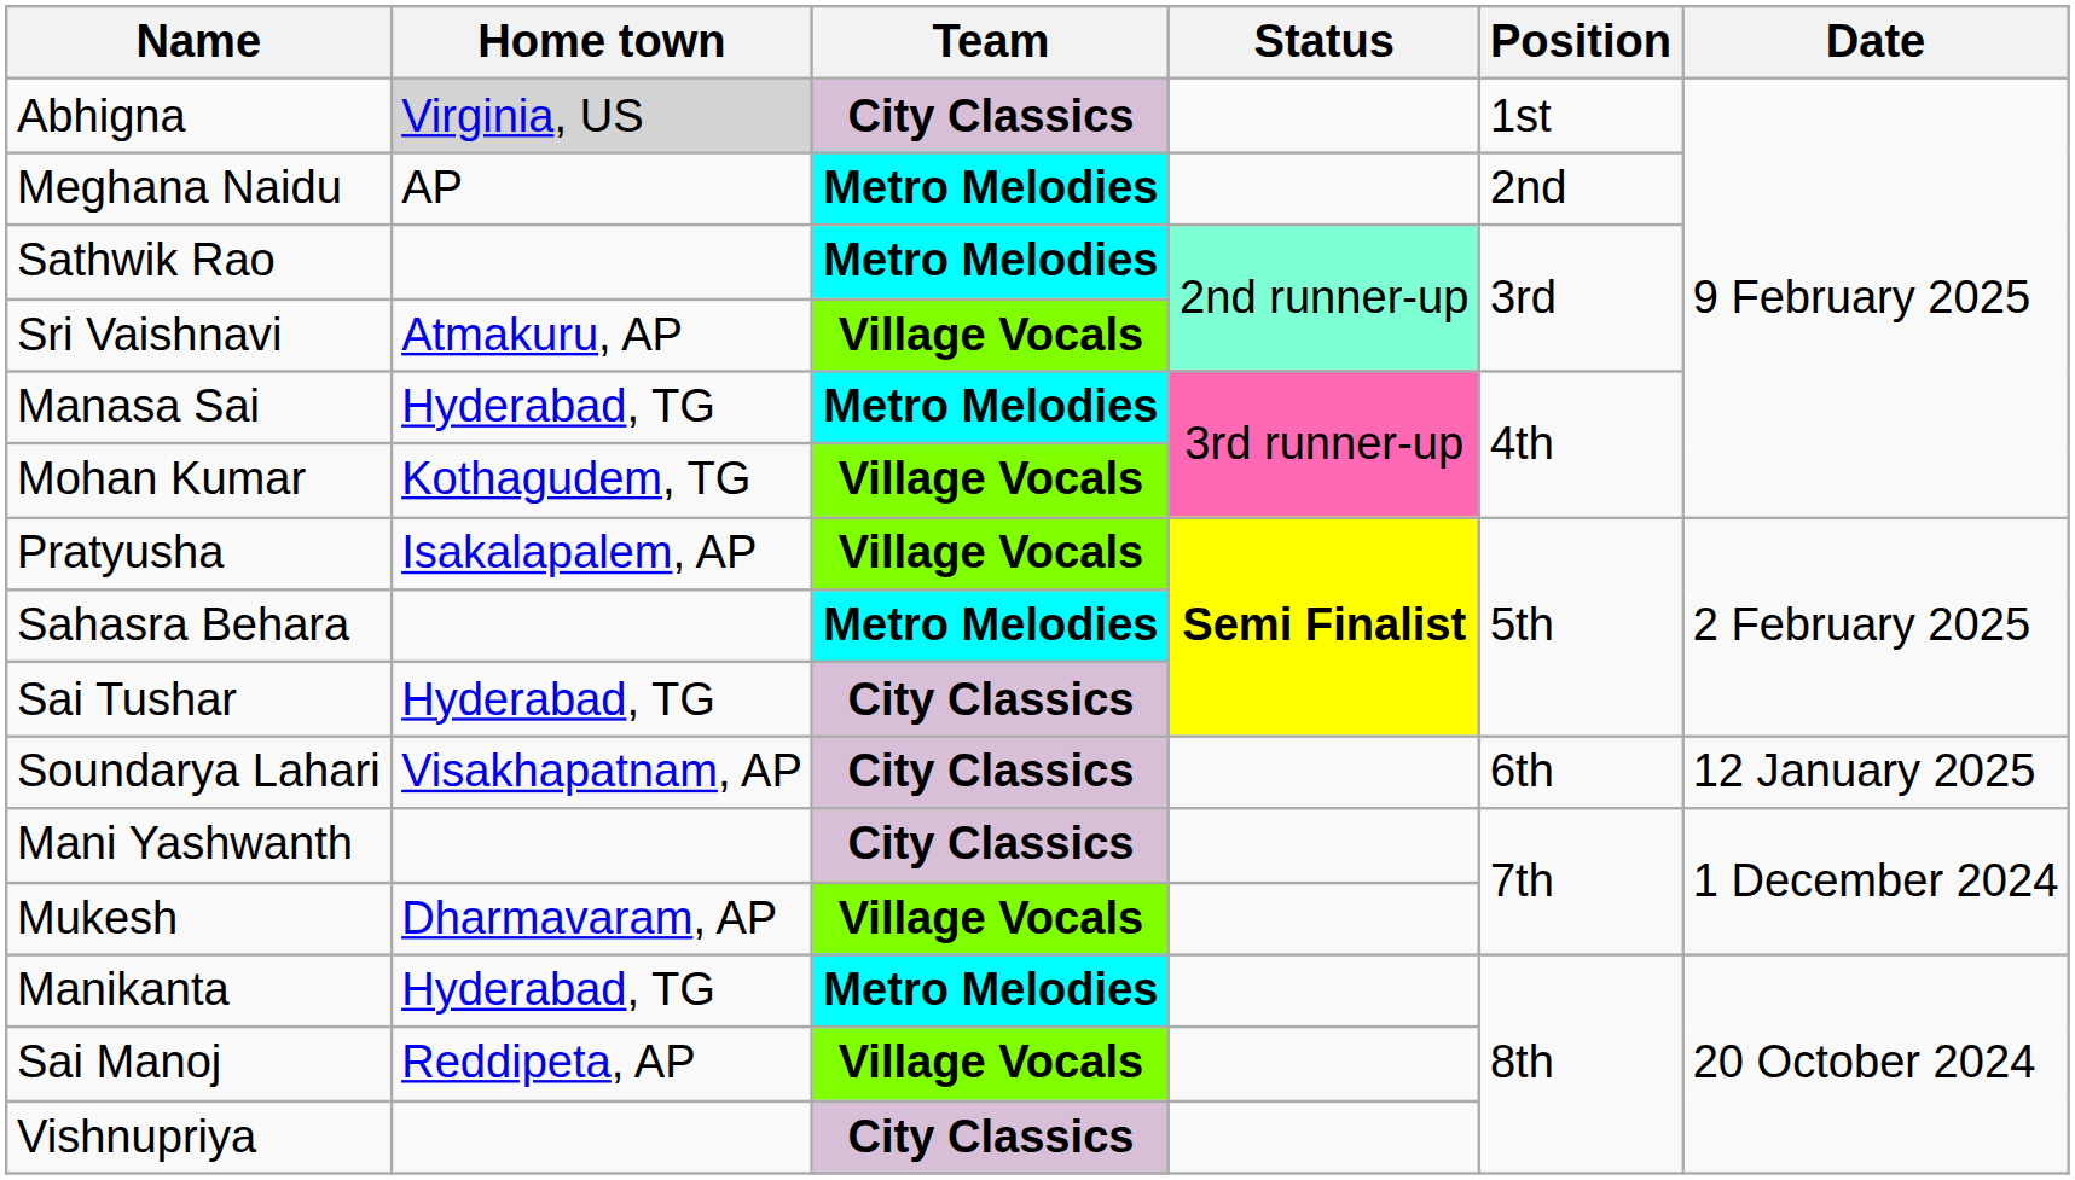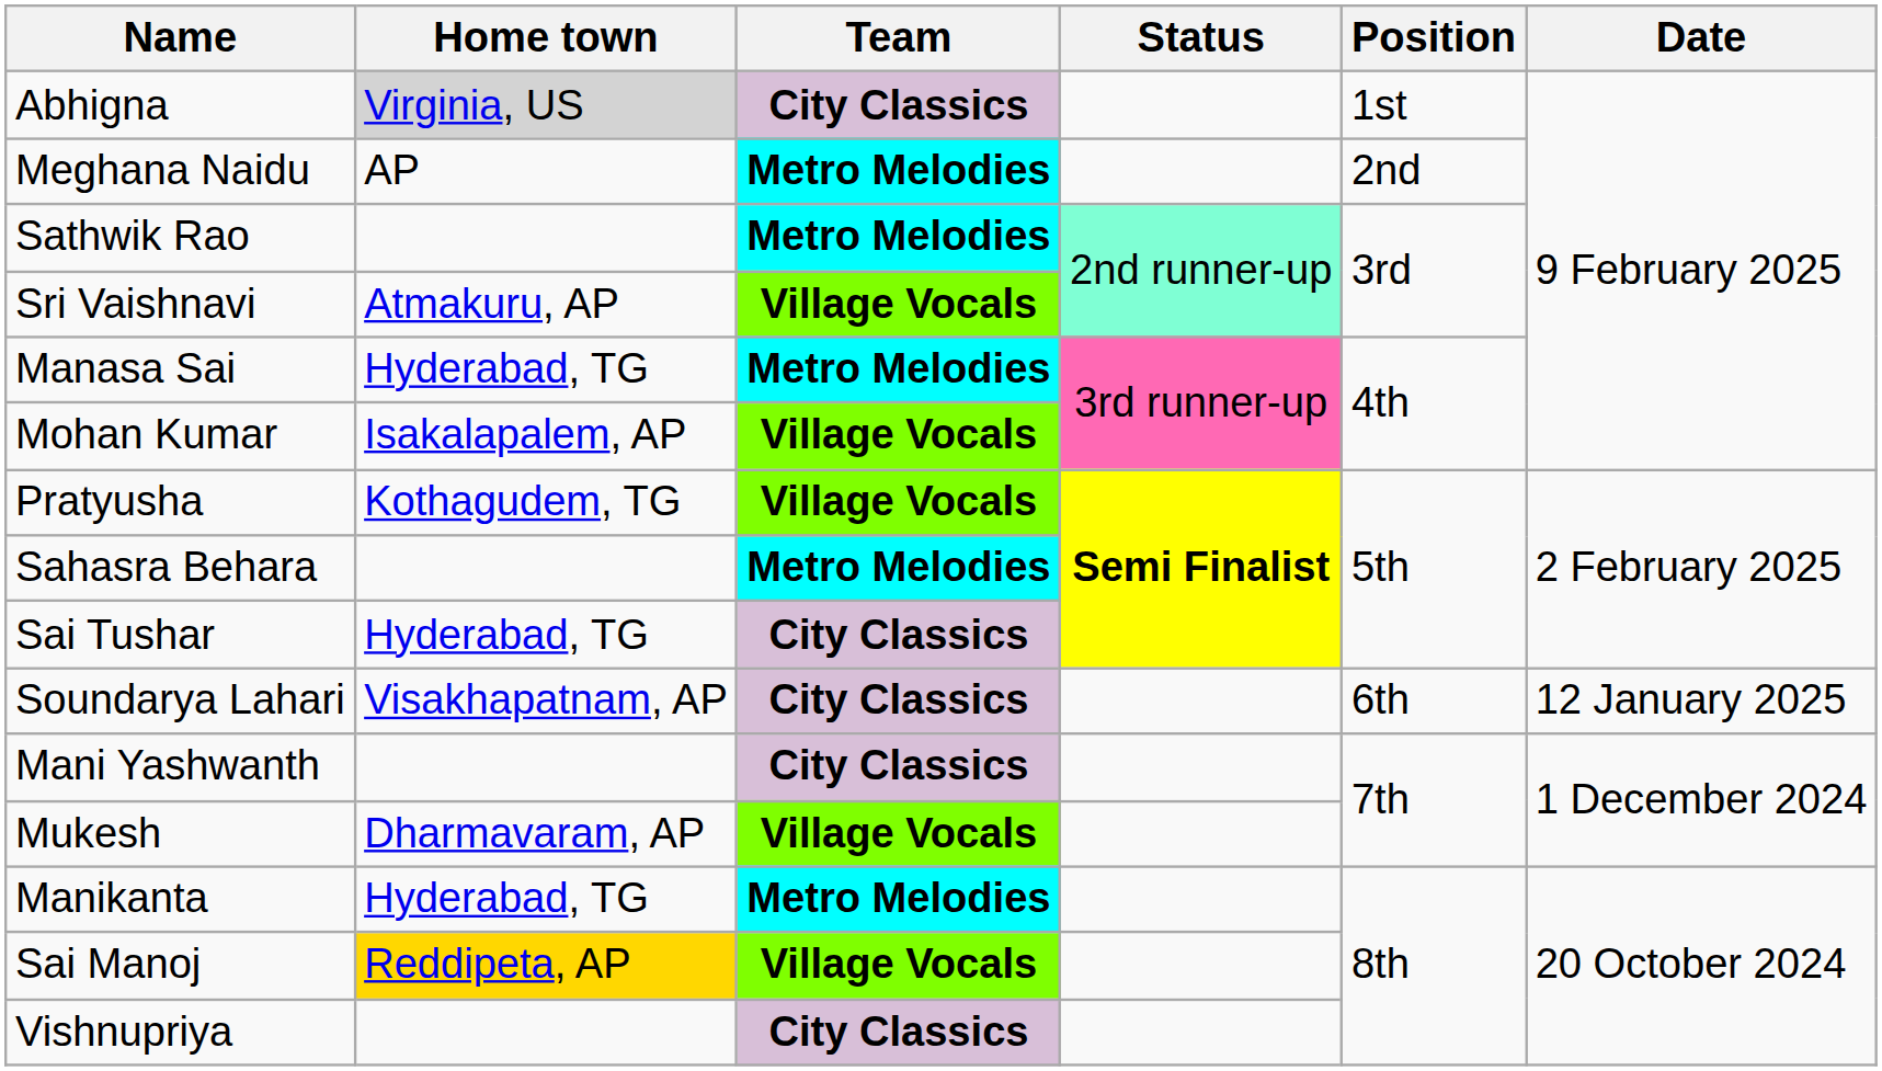 <table class="wikitable">
 <tr>
 <th>Name</th>
 <th>Home town</th>
 <th>Team</th>
 <th>Status</th>
 <th>Position</th>
 <th>Date</th>
 </tr>
 <tr>
 <td>Abhigna</td>
 <td style="background: lightgrey;"><a href='#'>Virginia</a>, US</td>
 <td style="background:#D8BFD8; text-align:center;"><strong>City Classics</strong></td>
 <td></td>
 <td>1st</td>
 <td rowspan="6">9 February 2025</td>
 </tr>
 <tr>
 <td>Meghana Naidu</td>
 <td>AP</td>
 <td style="background:#00FFFF; text-align:center;"><strong>Metro Melodies</strong></td>
 <td></td>
 <td>2nd</td>
 </tr>
 <tr>
 <td>Sathwik Rao</td>
 <td></td>
 <td style="background:#00FFFF; text-align:center;"><strong>Metro Melodies</strong></td>
 <td rowspan="2" style="background:#7FFFD4; text-align:center;">2nd runner-up</td>
 <td rowspan="2">3rd</td>
 </tr>
 <tr>
 <td>Sri Vaishnavi</td>
 <td><a href='#'>Atmakuru</a>, AP</td>
 <td style="background:#7FFF00; text-align:center;"><strong>Village Vocals</strong></td>
 </tr>
 <tr>
 <td>Manasa Sai</td>
 <td><a href='#'>Hyderabad</a>, TG</td>
 <td style="background:#00FFFF; text-align:center;"><strong>Metro Melodies</strong></td>
 <td rowspan="2" style="background:#FF69B4; text-align:center;">3rd runner-up</td>
 <td rowspan="2">4th</td>
 </tr>
 <tr>
 <td>Mohan Kumar</td>
-<td><a href='#'>Kothagudem</a>, TG</td>
+<td><a href='#'>Isakalapalem</a>, AP</td>
 <td style="background:#7FFF00; text-align:center;"><strong>Village Vocals</strong></td>
 </tr>
 <tr>
 <td>Pratyusha</td>
-<td><a href='#'>Isakalapalem</a>, AP</td>
+<td><a href='#'>Kothagudem</a>, TG</td>
 <td style="background:#7FFF00; text-align:center;"><strong>Village Vocals</strong></td>
 <td rowspan="3" style="background:#FFFF00; text-align:center;"><strong>Semi Finalist</strong></td>
 <td rowspan="3">5th</td>
 <td rowspan="3">2 February 2025</td>
 </tr>
 <tr>
 <td>Sahasra Behara</td>
 <td></td>
 <td style="background:#00FFFF; text-align:center;"><strong>Metro Melodies</strong></td>
 </tr>
 <tr>
 <td>Sai Tushar</td>
 <td><a href='#'>Hyderabad</a>, TG</td>
 <td style="background:#D8BFD8; text-align:center;"><strong>City Classics</strong></td>
 </tr>
 <tr>
 <td>Soundarya Lahari</td>
 <td><a href='#'>Visakhapatnam</a>, AP</td>
 <td style="background:#D8BFD8; text-align:center;"><strong>City Classics</strong></td>
 <td></td>
 <td>6th</td>
 <td>12 January 2025</td>
 </tr>
 <tr>
 <td>Mani Yashwanth</td>
 <td></td>
 <td style="background:#D8BFD8; text-align:center;"><strong>City Classics</strong></td>
 <td></td>
 <td rowspan="2">7th</td>
 <td rowspan="2">1 December 2024</td>
 </tr>
 <tr>
 <td>Mukesh</td>
 <td><a href='#'>Dharmavaram</a>, AP</td>
 <td style="background:#7FFF00; text-align:center;"><strong>Village Vocals</strong></td>
 <td></td>
 </tr>
 <tr>
 <td>Manikanta</td>
 <td><a href='#'>Hyderabad</a>, TG</td>
 <td style="background:#00FFFF; text-align:center;"><strong>Metro Melodies</strong></td>
 <td></td>
 <td rowspan="3">8th</td>
 <td rowspan="3">20 October 2024</td>
 </tr>
 <tr>
 <td>Sai Manoj</td>
-<td><a href='#'>Reddipeta</a>, AP</td>
+<td style="background: gold;"><a href='#'>Reddipeta</a>, AP</td>
 <td style="background:#7FFF00; text-align:center;"><strong>Village Vocals</strong></td>
 <td></td>
 </tr>
 <tr>
 <td>Vishnupriya</td>
 <td></td>
 <td style="background:#D8BFD8; text-align:center;"><strong>City Classics</strong></td>
 <td></td>
 </tr>
 </table>
